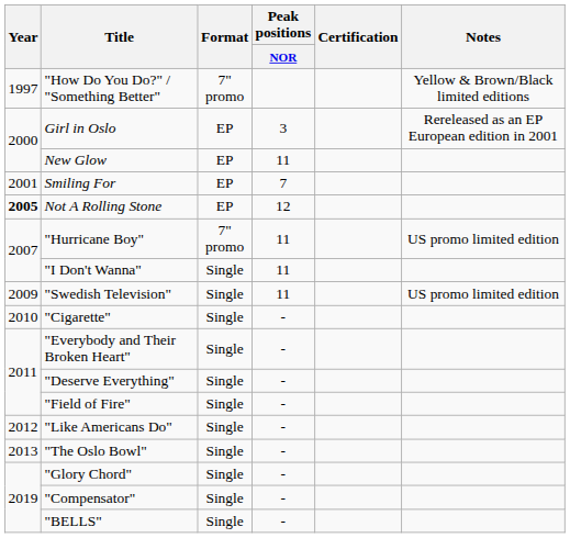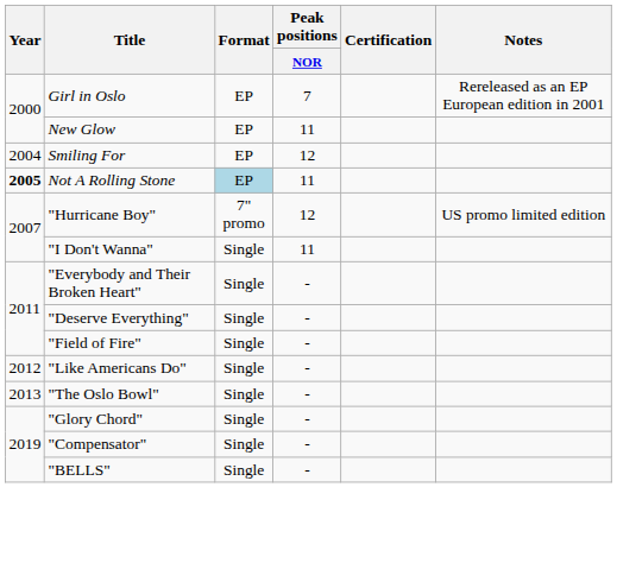 <table class="wikitable">
 <tr>
 <th align="center" rowspan="2" width="10">Year</th>
 <th align="center" rowspan="2" width="170">Title</th>
 <th align="center" rowspan="2" width="30">Format</th>
 <th align="center" colspan="1" width="20">Peak positions</th>
 <th align="center" rowspan="2" width="70">Certification</th>
 <th align="center" rowspan="2" width="180">Notes</th>
 </tr>
 <tr>
 <th width="20"><small><a href='#'>NOR</a><br></small></th>
 </tr>
 <tr>
-<td>1997</td>
-<td>"How Do You Do?" / "Something Better"</td>
-<td style="text-align:center;">7" promo</td>
-<td style="text-align:center;"></td>
-<td style="text-align:center;"></td>
-<td style="text-align:center;">Yellow & Brown/Black limited editions</td>
-</tr>
-<tr>
 <td rowspan=2>2000</td>
 <td><em>Girl in Oslo</em></td>
 <td style="text-align:center;">EP</td>
-<td style="text-align:center;">3</td>
+<td style="text-align:center;">7</td>
 <td style="text-align:center;"></td>
 <td style="text-align:center;">Rereleased as an EP European edition in 2001</td>
 </tr>
 <tr>
 <td><em>New Glow</em></td>
 <td style="text-align:center;">EP</td>
 <td style="text-align:center;">11</td>
 <td style="text-align:center;"></td>
 <td style="text-align:center;"></td>
 </tr>
 <tr>
-<td>2001</td>
+<td>2004</td>
 <td><em>Smiling For</em></td>
 <td style="text-align:center;">EP</td>
-<td style="text-align:center;">7</td>
+<td style="text-align:center;">12</td>
 <td style="text-align:center;"></td>
 <td style="text-align:center;"></td>
 </tr>
 <tr>
 <td><strong>2005</strong></td>
 <td><em>Not A Rolling Stone</em></td>
-<td style="text-align:center;">EP</td>
-<td style="text-align:center;">12</td>
+<td style="background: lightblue; text-align:center;">EP</td>
+<td style="text-align:center;">11</td>
 <td style="text-align:center;"></td>
 <td style="text-align:center;"></td>
 </tr>
 <tr>
 <td rowspan=2>2007</td>
 <td>"Hurricane Boy"</td>
 <td style="text-align:center;">7" promo</td>
-<td style="text-align:center;">11</td>
+<td style="text-align:center;">12</td>
 <td style="text-align:center;"></td>
 <td style="text-align:center;">US promo limited edition</td>
 </tr>
 <tr>
 <td>"I Don't Wanna"</td>
 <td style="text-align:center;">Single</td>
 <td style="text-align:center;">11</td>
-<td style="text-align:center;"></td>
-<td style="text-align:center;"></td>
-</tr>
-<tr>
-<td>2009</td>
-<td>"Swedish Television"</td>
-<td style="text-align:center;">Single</td>
-<td style="text-align:center;">11</td>
-<td style="text-align:center;"></td>
-<td style="text-align:center;">US promo limited edition</td>
-</tr>
-<tr>
-<td>2010</td>
-<td>"Cigarette"</td>
-<td style="text-align:center;">Single</td>
-<td style="text-align:center;">-</td>
 <td style="text-align:center;"></td>
 <td style="text-align:center;"></td>
 </tr>
 <tr>
 <td rowspan=3>2011</td>
 <td>"Everybody and Their Broken Heart"</td>
 <td style="text-align:center;">Single</td>
 <td style="text-align:center;">-</td>
 <td style="text-align:center;"></td>
 <td style="text-align:center;"></td>
 </tr>
 <tr>
 <td>"Deserve Everything"</td>
 <td style="text-align:center;">Single</td>
 <td style="text-align:center;">-</td>
 <td style="text-align:center;"></td>
 <td style="text-align:center;"></td>
 </tr>
 <tr>
 <td>"Field of Fire"</td>
 <td style="text-align:center;">Single</td>
 <td style="text-align:center;">-</td>
 <td style="text-align:center;"></td>
 <td style="text-align:center;"></td>
 </tr>
 <tr>
 <td>2012</td>
 <td>"Like Americans Do"</td>
 <td style="text-align:center;">Single</td>
 <td style="text-align:center;">-</td>
 <td style="text-align:center;"></td>
 <td style="text-align:center;"></td>
 </tr>
 <tr>
 <td>2013</td>
 <td>"The Oslo Bowl"</td>
 <td style="text-align:center;">Single</td>
 <td style="text-align:center;">-</td>
 <td style="text-align:center;"></td>
 <td style="text-align:center;"></td>
 </tr>
 <tr>
 <td rowspan=3>2019</td>
 <td>"Glory Chord"</td>
 <td style="text-align:center;">Single</td>
 <td style="text-align:center;">-</td>
 <td style="text-align:center;"></td>
 <td style="text-align:center;"></td>
 </tr>
 <tr>
 <td>"Compensator"</td>
 <td style="text-align:center;">Single</td>
 <td style="text-align:center;">-</td>
 <td style="text-align:center;"></td>
 <td style="text-align:center;"></td>
 </tr>
 <tr>
 <td>"BELLS"</td>
 <td style="text-align:center;">Single</td>
 <td style="text-align:center;">-</td>
 <td style="text-align:center;"></td>
 <td style="text-align:center;"></td>
 </tr>
 </table>
